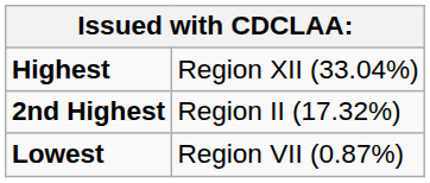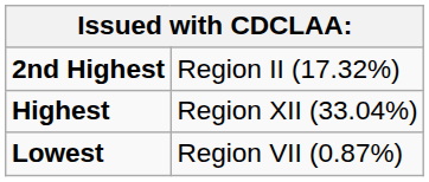 <table class="wikitable">
 <tr>
 <th colspan="2">Issued with CDCLAA:</th>
+</tr>
+<tr>
+<td><strong>2nd Highest</strong></td>
+<td>Region II (17.32%)</td>
 </tr>
 <tr>
 <td><strong>Highest</strong></td>
 <td>Region XII (33.04%)</td>
 </tr>
 <tr>
-<td><strong>2nd Highest</strong></td>
-<td>Region II (17.32%)</td>
-</tr>
-<tr>
 <td><strong>Lowest</strong></td>
 <td>Region VII (0.87%)</td>
 </tr>
 </table>
